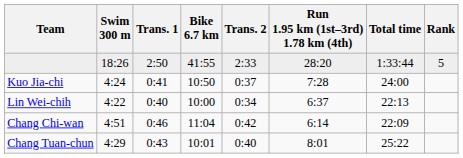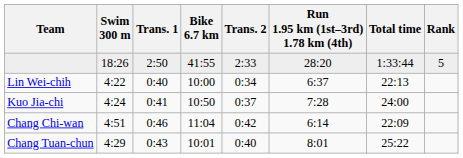 <table class=wikitable style="font-size:90%; text-align:center">
 <tr>
 <th>Team</th>
 <th>Swim<br>300 m</th>
 <th>Trans. 1</th>
 <th>Bike<br>6.7 km</th>
 <th>Trans. 2</th>
 <th>Run<br>1.95 km (1st–3rd)<br>1.78 km (4th)</th>
 <th>Total time</th>
 <th>Rank</th>
 </tr>
 <tr bgcolor="#eeeeee">
 <td align="left"></td>
 <td>18:26</td>
 <td>2:50</td>
 <td>41:55</td>
 <td>2:33</td>
 <td>28:20</td>
 <td>1:33:44</td>
 <td>5</td>
 </tr>
 <tr>
+<td align="left"><a href='#'>Lin Wei-chih</a></td>
+<td>4:22</td>
+<td>0:40</td>
+<td>10:00</td>
+<td>0:34</td>
+<td>6:37</td>
+<td>22:13</td>
+<td></td>
+</tr>
+<tr>
 <td align="left"><a href='#'>Kuo Jia-chi</a></td>
 <td>4:24</td>
 <td>0:41</td>
 <td>10:50</td>
 <td>0:37</td>
 <td>7:28</td>
 <td>24:00</td>
-<td></td>
-</tr>
-<tr>
-<td align="left"><a href='#'>Lin Wei-chih</a></td>
-<td>4:22</td>
-<td>0:40</td>
-<td>10:00</td>
-<td>0:34</td>
-<td>6:37</td>
-<td>22:13</td>
 <td></td>
 </tr>
 <tr>
 <td align="left"><a href='#'>Chang Chi-wan</a></td>
 <td>4:51</td>
 <td>0:46</td>
 <td>11:04</td>
 <td>0:42</td>
 <td>6:14</td>
 <td>22:09</td>
 <td></td>
 </tr>
 <tr>
 <td align="left"><a href='#'>Chang Tuan-chun</a></td>
 <td>4:29</td>
 <td>0:43</td>
 <td>10:01</td>
 <td>0:40</td>
 <td>8:01</td>
 <td>25:22</td>
 <td></td>
 </tr>
 </table>
